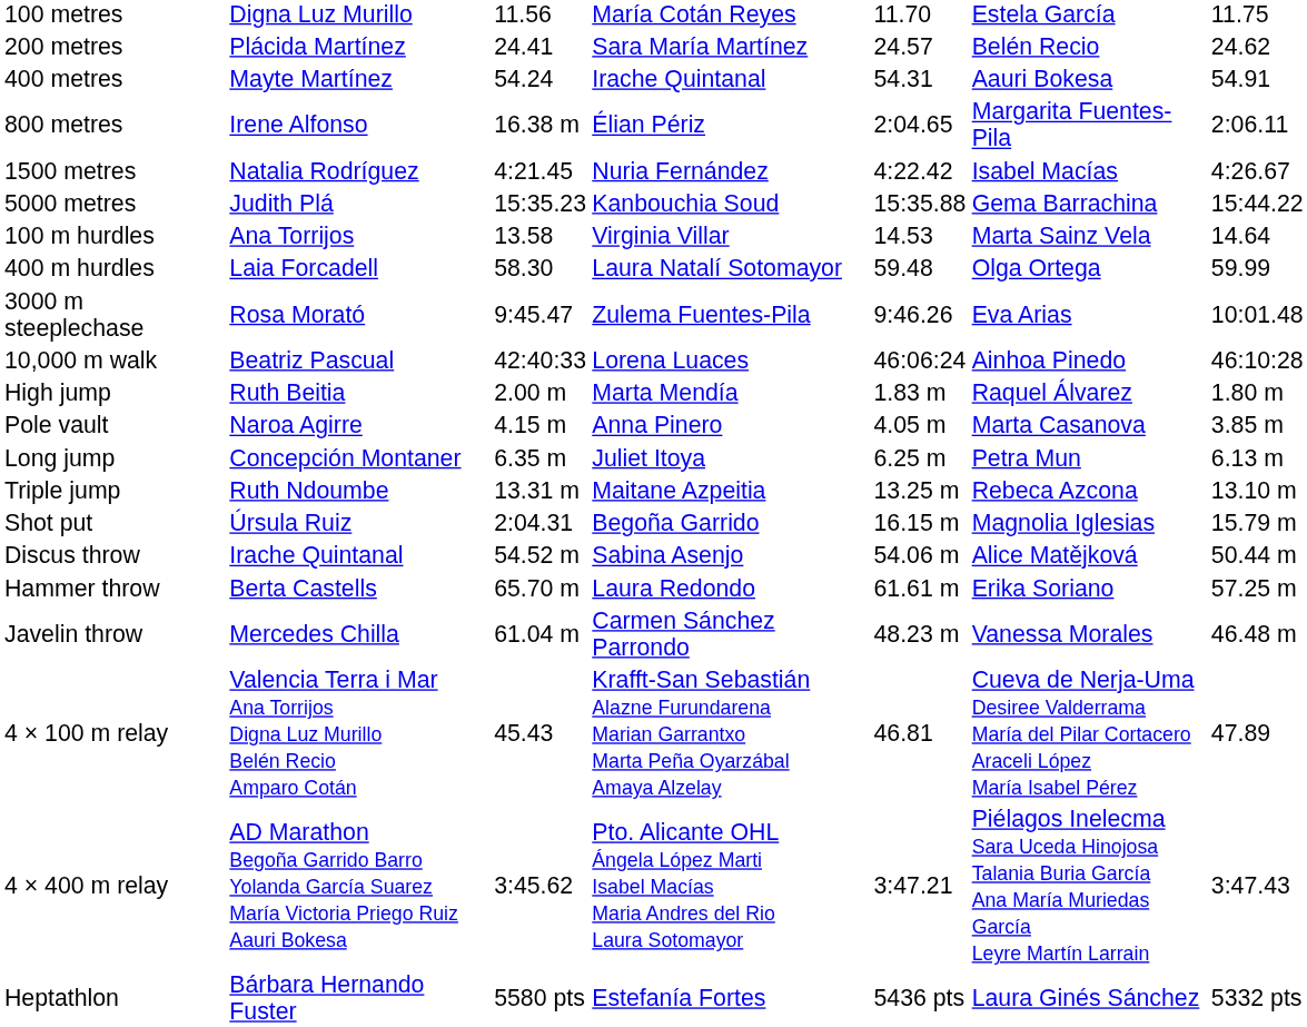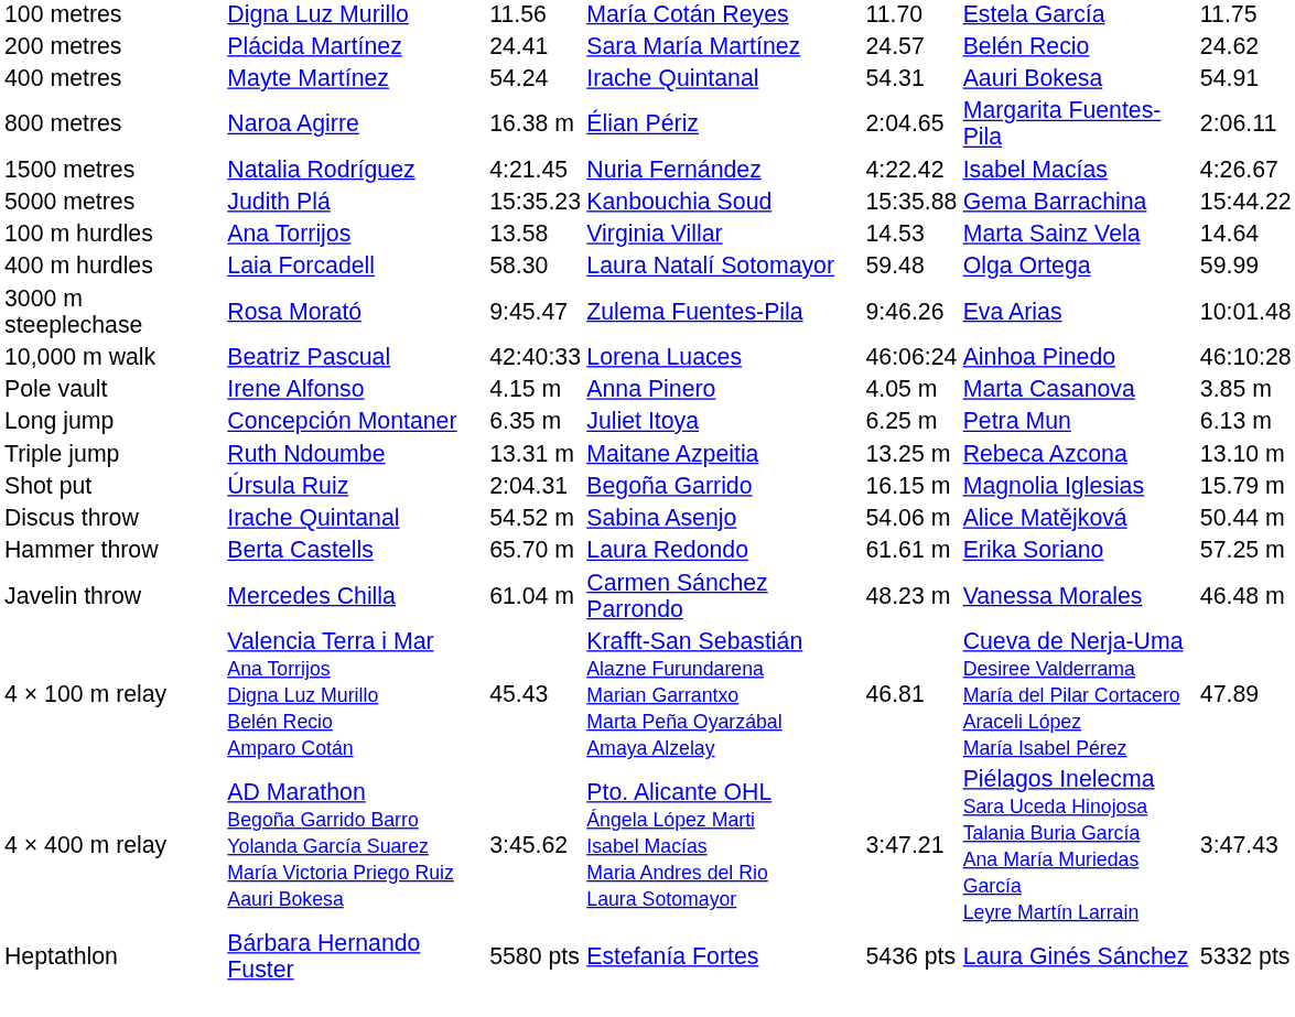 <table>
 <tr>
 <td>100 metres</td>
 <td><a href='#'>Digna Luz Murillo</a></td>
 <td>11.56</td>
 <td><a href='#'>María Cotán Reyes</a></td>
 <td>11.70</td>
 <td><a href='#'>Estela García</a></td>
 <td>11.75</td>
 </tr>
 <tr>
 <td>200 metres</td>
 <td><a href='#'>Plácida Martínez</a></td>
 <td>24.41</td>
 <td><a href='#'>Sara María Martínez</a></td>
 <td>24.57</td>
 <td><a href='#'>Belén Recio</a></td>
 <td>24.62</td>
 </tr>
 <tr>
 <td>400 metres</td>
 <td><a href='#'>Mayte Martínez</a></td>
 <td>54.24</td>
 <td><a href='#'>Irache Quintanal</a></td>
 <td>54.31</td>
 <td><a href='#'>Aauri Bokesa</a></td>
 <td>54.91</td>
 </tr>
 <tr>
 <td>800 metres</td>
-<td><a href='#'>Irene Alfonso</a></td>
+<td><a href='#'>Naroa Agirre</a></td>
 <td>16.38 m</td>
 <td><a href='#'>Élian Périz</a></td>
 <td>2:04.65</td>
 <td><a href='#'>Margarita Fuentes-Pila</a></td>
 <td>2:06.11</td>
 </tr>
 <tr>
 <td>1500 metres</td>
 <td><a href='#'>Natalia Rodríguez</a></td>
 <td>4:21.45</td>
 <td><a href='#'>Nuria Fernández</a></td>
 <td>4:22.42</td>
 <td><a href='#'>Isabel Macías</a></td>
 <td>4:26.67</td>
 </tr>
 <tr>
 <td>5000 metres</td>
 <td><a href='#'>Judith Plá</a></td>
 <td>15:35.23</td>
 <td><a href='#'>Kanbouchia Soud</a></td>
 <td>15:35.88</td>
 <td><a href='#'>Gema Barrachina</a></td>
 <td>15:44.22</td>
 </tr>
 <tr>
 <td>100 m hurdles</td>
 <td><a href='#'>Ana Torrijos</a></td>
 <td>13.58</td>
 <td><a href='#'>Virginia Villar</a></td>
 <td>14.53</td>
 <td><a href='#'>Marta Sainz Vela</a></td>
 <td>14.64</td>
 </tr>
 <tr>
 <td>400 m hurdles</td>
 <td><a href='#'>Laia Forcadell</a></td>
 <td>58.30</td>
 <td><a href='#'>Laura Natalí Sotomayor</a></td>
 <td>59.48</td>
 <td><a href='#'>Olga Ortega</a></td>
 <td>59.99</td>
 </tr>
 <tr>
 <td>3000 m steeplechase</td>
 <td><a href='#'>Rosa Morató</a></td>
 <td>9:45.47</td>
 <td><a href='#'>Zulema Fuentes-Pila</a></td>
 <td>9:46.26</td>
 <td><a href='#'>Eva Arias</a></td>
 <td>10:01.48</td>
 </tr>
 <tr>
 <td>10,000 m walk</td>
 <td><a href='#'>Beatriz Pascual</a></td>
 <td>42:40:33 </td>
 <td><a href='#'>Lorena Luaces</a></td>
 <td>46:06:24</td>
 <td><a href='#'>Ainhoa Pinedo</a></td>
 <td>46:10:28</td>
 </tr>
 <tr>
-<td>High jump</td>
-<td><a href='#'>Ruth Beitia</a></td>
-<td>2.00 m</td>
-<td><a href='#'>Marta Mendía</a></td>
-<td>1.83 m</td>
-<td><a href='#'>Raquel Álvarez</a></td>
-<td>1.80 m</td>
-</tr>
-<tr>
 <td>Pole vault</td>
-<td><a href='#'>Naroa Agirre</a></td>
+<td><a href='#'>Irene Alfonso</a></td>
 <td>4.15 m</td>
 <td><a href='#'>Anna Pinero</a></td>
 <td>4.05 m</td>
 <td><a href='#'>Marta Casanova</a></td>
 <td>3.85 m</td>
 </tr>
 <tr>
 <td>Long jump</td>
 <td><a href='#'>Concepción Montaner</a></td>
 <td>6.35 m</td>
 <td><a href='#'>Juliet Itoya</a></td>
 <td>6.25 m</td>
 <td><a href='#'>Petra Mun</a></td>
 <td>6.13 m</td>
 </tr>
 <tr>
 <td>Triple jump</td>
 <td><a href='#'>Ruth Ndoumbe</a></td>
 <td>13.31 m</td>
 <td><a href='#'>Maitane Azpeitia</a></td>
 <td>13.25 m</td>
 <td><a href='#'>Rebeca Azcona</a></td>
 <td>13.10 m</td>
 </tr>
 <tr>
 <td>Shot put</td>
 <td><a href='#'>Úrsula Ruiz</a></td>
 <td>2:04.31</td>
 <td><a href='#'>Begoña Garrido</a></td>
 <td>16.15 m</td>
 <td><a href='#'>Magnolia Iglesias</a></td>
 <td>15.79 m</td>
 </tr>
 <tr>
 <td>Discus throw</td>
 <td><a href='#'>Irache Quintanal</a></td>
 <td>54.52 m</td>
 <td><a href='#'>Sabina Asenjo</a></td>
 <td>54.06 m</td>
 <td><a href='#'>Alice Matějková</a></td>
 <td>50.44 m</td>
 </tr>
 <tr>
 <td>Hammer throw</td>
 <td><a href='#'>Berta Castells</a></td>
 <td>65.70 m</td>
 <td><a href='#'>Laura Redondo</a></td>
 <td>61.61 m</td>
 <td><a href='#'>Erika Soriano</a></td>
 <td>57.25 m</td>
 </tr>
 <tr>
 <td>Javelin throw</td>
 <td><a href='#'>Mercedes Chilla</a></td>
 <td>61.04 m </td>
 <td><a href='#'>Carmen Sánchez Parrondo</a></td>
 <td>48.23 m</td>
 <td><a href='#'>Vanessa Morales</a></td>
 <td>46.48 m</td>
 </tr>
 <tr>
 <td>4 × 100 m relay</td>
 <td><a href='#'>Valencia Terra i Mar</a><br><small><a href='#'>Ana Torrijos</a><br><a href='#'>Digna Luz Murillo</a><br><a href='#'>Belén Recio</a><br><a href='#'>Amparo Cotán</a></small></td>
 <td>45.43</td>
 <td><a href='#'>Krafft-San Sebastián</a> <br><small><a href='#'>Alazne Furundarena</a><br><a href='#'>Marian Garrantxo</a><br><a href='#'>Marta Peña Oyarzábal</a><br><a href='#'>Amaya Alzelay</a></small></td>
 <td>46.81</td>
 <td><a href='#'>Cueva de Nerja-Uma</a> <br><small><a href='#'>Desiree Valderrama</a><br><a href='#'>María del Pilar Cortacero</a><br><a href='#'>Araceli López</a><br><a href='#'>María Isabel Pérez</a></small></td>
 <td>47.89</td>
 </tr>
 <tr>
 <td>4 × 400 m relay</td>
 <td><a href='#'>AD Marathon</a><br><small><a href='#'>Begoña Garrido Barro</a><br><a href='#'>Yolanda García Suarez</a><br><a href='#'>María Victoria Priego Ruiz</a><br><a href='#'>Aauri Bokesa</a></small></td>
 <td>3:45.62</td>
 <td><a href='#'>Pto. Alicante OHL</a><br><small><a href='#'>Ángela López Marti</a><br><a href='#'>Isabel Macías</a><br><a href='#'>Maria Andres del Rio</a><br><a href='#'>Laura Sotomayor</a></small></td>
 <td>3:47.21</td>
 <td><a href='#'>Piélagos Inelecma</a><br><small><a href='#'>Sara Uceda Hinojosa</a><br><a href='#'>Talania Buria García</a><br><a href='#'>Ana María Muriedas García</a><br><a href='#'>Leyre Martín Larrain</a></small></td>
 <td>3:47.43</td>
 </tr>
 <tr>
 <td>Heptathlon</td>
 <td><a href='#'>Bárbara Hernando Fuster</a></td>
 <td>5580 pts</td>
 <td><a href='#'>Estefanía Fortes</a></td>
 <td>5436 pts </td>
 <td><a href='#'>Laura Ginés Sánchez</a></td>
 <td>5332 pts </td>
 </tr>
 </table>
